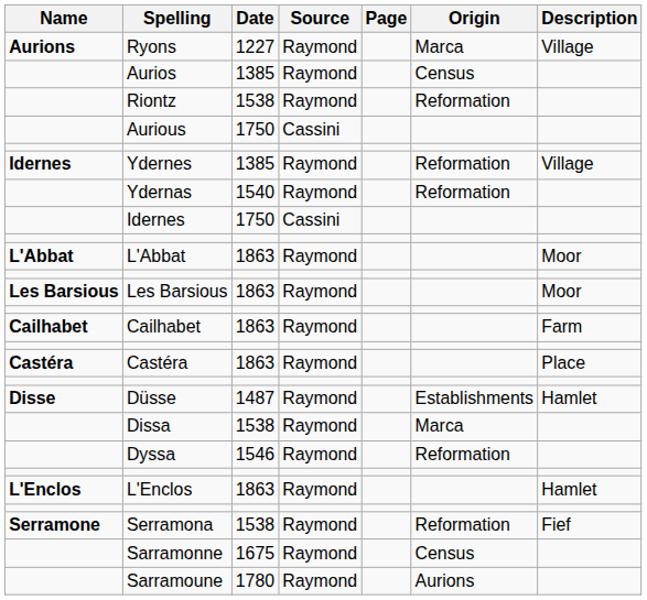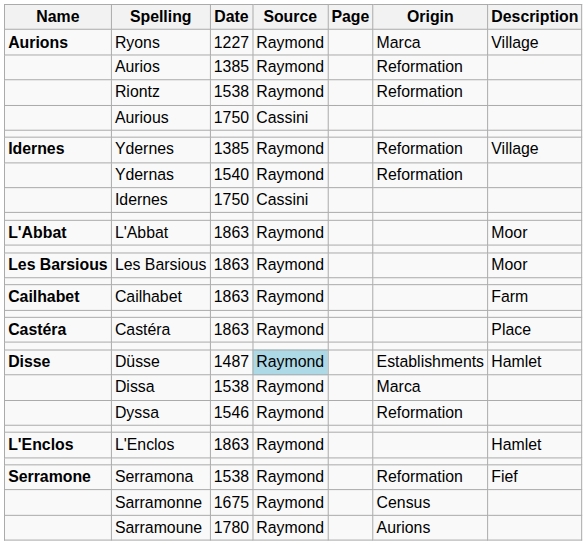 <table class="wikitable">
 <tr>
 <th>Name</th>
 <th>Spelling</th>
 <th>Date</th>
 <th>Source</th>
 <th>Page</th>
 <th>Origin</th>
 <th>Description</th>
 </tr>
 <tr>
 <td><strong>Aurions</strong></td>
 <td>Ryons</td>
 <td>1227</td>
 <td>Raymond</td>
 <td></td>
 <td>Marca</td>
 <td>Village</td>
 </tr>
 <tr>
 <td></td>
 <td>Aurios</td>
 <td>1385</td>
 <td>Raymond</td>
 <td></td>
-<td>Census</td>
+<td>Reformation</td>
 <td></td>
 </tr>
 <tr>
 <td></td>
 <td>Riontz</td>
 <td>1538</td>
 <td>Raymond</td>
 <td></td>
 <td>Reformation</td>
 <td></td>
 </tr>
 <tr>
 <td></td>
 <td>Aurious</td>
 <td>1750</td>
 <td>Cassini</td>
 <td></td>
 <td></td>
 <td></td>
 </tr>
 <tr>
 <td></td>
 <td></td>
 <td></td>
 <td></td>
 <td></td>
 <td></td>
 <td></td>
 </tr>
 <tr>
 <td><strong>Idernes</strong></td>
 <td>Ydernes</td>
 <td>1385</td>
 <td>Raymond</td>
 <td></td>
 <td>Reformation</td>
 <td>Village</td>
 </tr>
 <tr>
 <td></td>
 <td>Ydernas</td>
 <td>1540</td>
 <td>Raymond</td>
 <td></td>
 <td>Reformation</td>
 <td></td>
 </tr>
 <tr>
 <td></td>
 <td>Idernes</td>
 <td>1750</td>
 <td>Cassini</td>
 <td></td>
 <td></td>
 <td></td>
 </tr>
 <tr>
 <td></td>
 <td></td>
 <td></td>
 <td></td>
 <td></td>
 <td></td>
 <td></td>
 </tr>
 <tr>
 <td><strong>L'Abbat</strong></td>
 <td>L'Abbat</td>
 <td>1863</td>
 <td>Raymond</td>
 <td></td>
 <td></td>
 <td>Moor</td>
 </tr>
 <tr>
 <td></td>
 <td></td>
 <td></td>
 <td></td>
 <td></td>
 <td></td>
 <td></td>
 </tr>
 <tr>
 <td><strong>Les Barsious</strong></td>
 <td>Les Barsious</td>
 <td>1863</td>
 <td>Raymond</td>
 <td></td>
 <td></td>
 <td>Moor</td>
 </tr>
 <tr>
 <td></td>
 <td></td>
 <td></td>
 <td></td>
 <td></td>
 <td></td>
 <td></td>
 </tr>
 <tr>
 <td><strong>Cailhabet</strong></td>
 <td>Cailhabet</td>
 <td>1863</td>
 <td>Raymond</td>
 <td></td>
 <td></td>
 <td>Farm</td>
 </tr>
 <tr>
 <td></td>
 <td></td>
 <td></td>
 <td></td>
 <td></td>
 <td></td>
 <td></td>
 </tr>
 <tr>
 <td><strong>Castéra</strong></td>
 <td>Castéra</td>
 <td>1863</td>
 <td>Raymond</td>
 <td></td>
 <td></td>
 <td>Place</td>
 </tr>
 <tr>
 <td></td>
 <td></td>
 <td></td>
 <td></td>
 <td></td>
 <td></td>
 <td></td>
 </tr>
 <tr>
 <td><strong>Disse</strong></td>
 <td>Düsse</td>
 <td>1487</td>
-<td>Raymond</td>
+<td style="background: lightblue;">Raymond</td>
 <td></td>
 <td>Establishments</td>
 <td>Hamlet</td>
 </tr>
 <tr>
 <td></td>
 <td>Dissa</td>
 <td>1538</td>
 <td>Raymond</td>
 <td></td>
 <td>Marca</td>
 <td></td>
 </tr>
 <tr>
 <td></td>
 <td>Dyssa</td>
 <td>1546</td>
 <td>Raymond</td>
 <td></td>
 <td>Reformation</td>
 <td></td>
 </tr>
 <tr>
 <td></td>
 <td></td>
 <td></td>
 <td></td>
 <td></td>
 <td></td>
 <td></td>
 </tr>
 <tr>
 <td><strong>L'Enclos</strong></td>
 <td>L'Enclos</td>
 <td>1863</td>
 <td>Raymond</td>
 <td></td>
 <td></td>
 <td>Hamlet</td>
 </tr>
 <tr>
 <td></td>
 <td></td>
 <td></td>
 <td></td>
 <td></td>
 <td></td>
 <td></td>
 </tr>
 <tr>
 <td><strong>Serramone</strong></td>
 <td>Serramona</td>
 <td>1538</td>
 <td>Raymond</td>
 <td></td>
 <td>Reformation</td>
 <td>Fief</td>
 </tr>
 <tr>
 <td></td>
 <td>Sarramonne</td>
 <td>1675</td>
 <td>Raymond</td>
 <td></td>
 <td>Census</td>
 <td></td>
 </tr>
 <tr>
 <td></td>
 <td>Sarramoune</td>
 <td>1780</td>
 <td>Raymond</td>
 <td></td>
 <td>Aurions</td>
 <td></td>
 </tr>
 </table>
